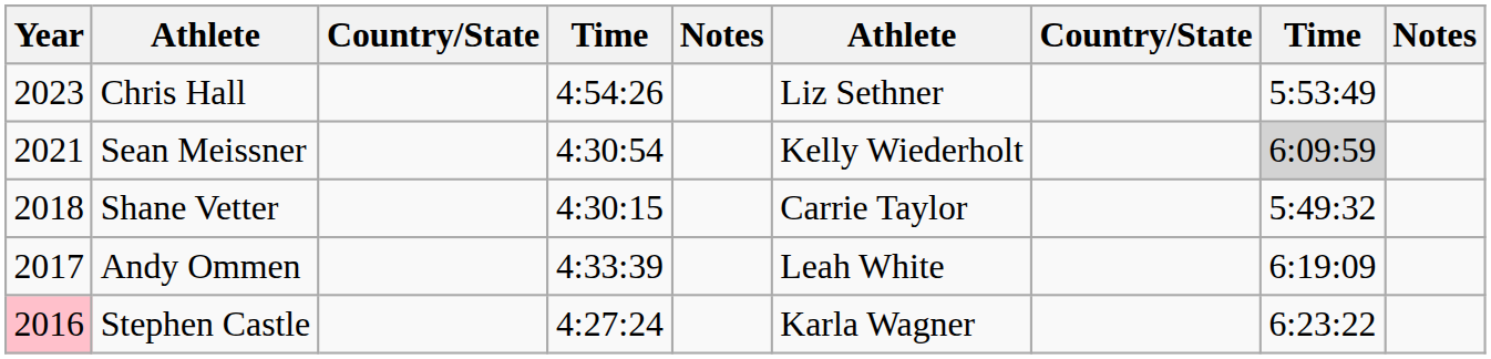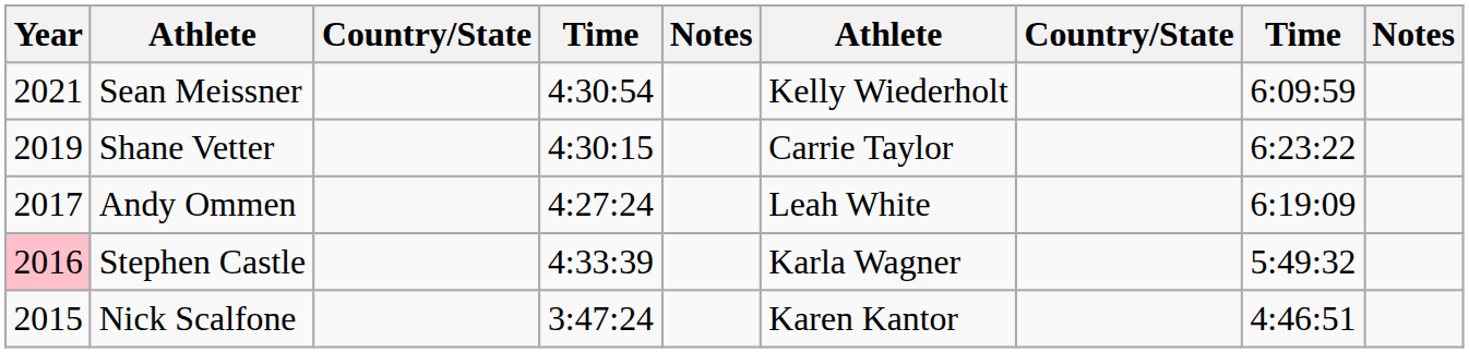 <table class="wikitable sortable" style="font-size:95%;">
 <tr>
 <th>Year</th>
 <th>Athlete</th>
 <th>Country/State</th>
 <th>Time</th>
 <th>Notes</th>
 <th>Athlete</th>
 <th>Country/State</th>
 <th>Time</th>
 <th>Notes</th>
 </tr>
 <tr>
-<td>2023</td>
-<td>Chris Hall</td>
-<td></td>
-<td>4:54:26</td>
-<td></td>
-<td>Liz Sethner</td>
-<td></td>
-<td>5:53:49</td>
-<td></td>
-</tr>
-<tr>
 <td>2021</td>
 <td>Sean Meissner</td>
 <td></td>
 <td>4:30:54</td>
 <td></td>
 <td>Kelly Wiederholt</td>
 <td></td>
-<td style="background: lightgrey;">6:09:59</td>
+<td>6:09:59</td>
 <td></td>
 </tr>
 <tr>
-<td>2018</td>
+<td>2019</td>
 <td>Shane Vetter</td>
 <td></td>
 <td>4:30:15</td>
 <td></td>
 <td>Carrie Taylor</td>
 <td></td>
-<td>5:49:32</td>
+<td>6:23:22</td>
 <td></td>
 </tr>
 <tr>
 <td>2017</td>
 <td>Andy Ommen</td>
 <td></td>
-<td>4:33:39</td>
+<td>4:27:24</td>
 <td></td>
 <td>Leah White</td>
 <td></td>
 <td>6:19:09</td>
 <td></td>
 </tr>
 <tr>
 <td style="background: pink;">2016</td>
 <td>Stephen Castle</td>
 <td></td>
-<td>4:27:24</td>
+<td>4:33:39</td>
 <td></td>
 <td>Karla Wagner</td>
 <td></td>
-<td>6:23:22</td>
+<td>5:49:32</td>
+<td></td>
+</tr>
+<tr>
+<td>2015</td>
+<td>Nick Scalfone</td>
+<td></td>
+<td>3:47:24</td>
+<td></td>
+<td>Karen Kantor</td>
+<td></td>
+<td>4:46:51</td>
 <td></td>
 </tr>
 </table>
